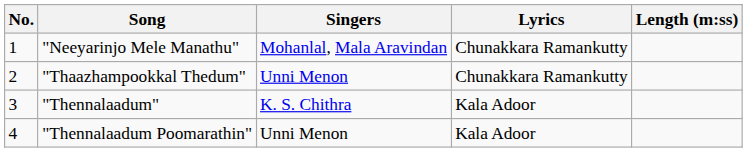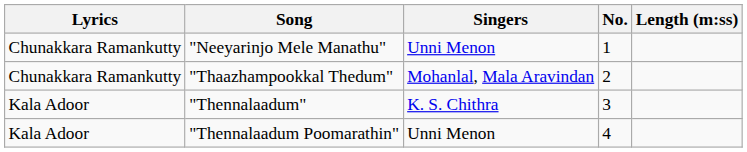 <table class="wikitable" style="font-size:95%;">
 <tr>
-<th>No.</th>
+<th>Lyrics</th>
 <th>Song</th>
 <th>Singers</th>
-<th>Lyrics</th>
+<th>No.</th>
 <th>Length (m:ss)</th>
 </tr>
 <tr>
+<td>Chunakkara Ramankutty</td>
+<td>"Neeyarinjo Mele Manathu"</td>
+<td><a href='#'>Unni Menon</a></td>
 <td>1</td>
-<td>"Neeyarinjo Mele Manathu"</td>
-<td><a href='#'>Mohanlal</a>, <a href='#'>Mala Aravindan</a></td>
-<td>Chunakkara Ramankutty</td>
 <td></td>
 </tr>
 <tr>
+<td>Chunakkara Ramankutty</td>
+<td>"Thaazhampookkal Thedum"</td>
+<td><a href='#'>Mohanlal</a>, <a href='#'>Mala Aravindan</a></td>
 <td>2</td>
-<td>"Thaazhampookkal Thedum"</td>
-<td><a href='#'>Unni Menon</a></td>
-<td>Chunakkara Ramankutty</td>
 <td></td>
 </tr>
 <tr>
-<td>3</td>
+<td>Kala Adoor</td>
 <td>"Thennalaadum"</td>
 <td><a href='#'>K. S. Chithra</a></td>
-<td>Kala Adoor</td>
+<td>3</td>
 <td></td>
 </tr>
 <tr>
-<td>4</td>
+<td>Kala Adoor</td>
 <td>"Thennalaadum Poomarathin"</td>
 <td>Unni Menon</td>
-<td>Kala Adoor</td>
+<td>4</td>
 <td></td>
 </tr>
 </table>
